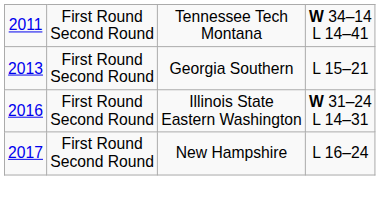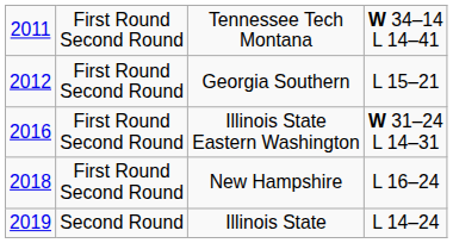 <table class="wikitable" style="text-align:center">
 <tr>
 <td><a href='#'>2011</a></td>
 <td>First Round<br>Second Round</td>
 <td>Tennessee Tech<br>Montana</td>
 <td><strong>W</strong> 34–14<br>L 14–41</td>
 </tr>
 <tr align="center">
-<td><a href='#'>2013</a></td>
+<td><a href='#'>2012</a></td>
 <td>First Round<br>Second Round</td>
 <td>Georgia Southern</td>
 <td>L 15–21</td>
 </tr>
 <tr align="center">
 <td><a href='#'>2016</a></td>
 <td>First Round<br>Second Round</td>
 <td>Illinois State<br>Eastern Washington</td>
 <td><strong>W</strong> 31–24<br>L 14–31</td>
 </tr>
 <tr align="center">
-<td><a href='#'>2017</a></td>
+<td><a href='#'>2018</a></td>
 <td>First Round<br>Second Round</td>
 <td>New Hampshire</td>
 <td>L 16–24</td>
 </tr>
+<tr align="center">
+<td><a href='#'>2019</a></td>
+<td>Second Round</td>
+<td>Illinois State</td>
+<td>L 14–24</td>
+</tr>
 </table>
